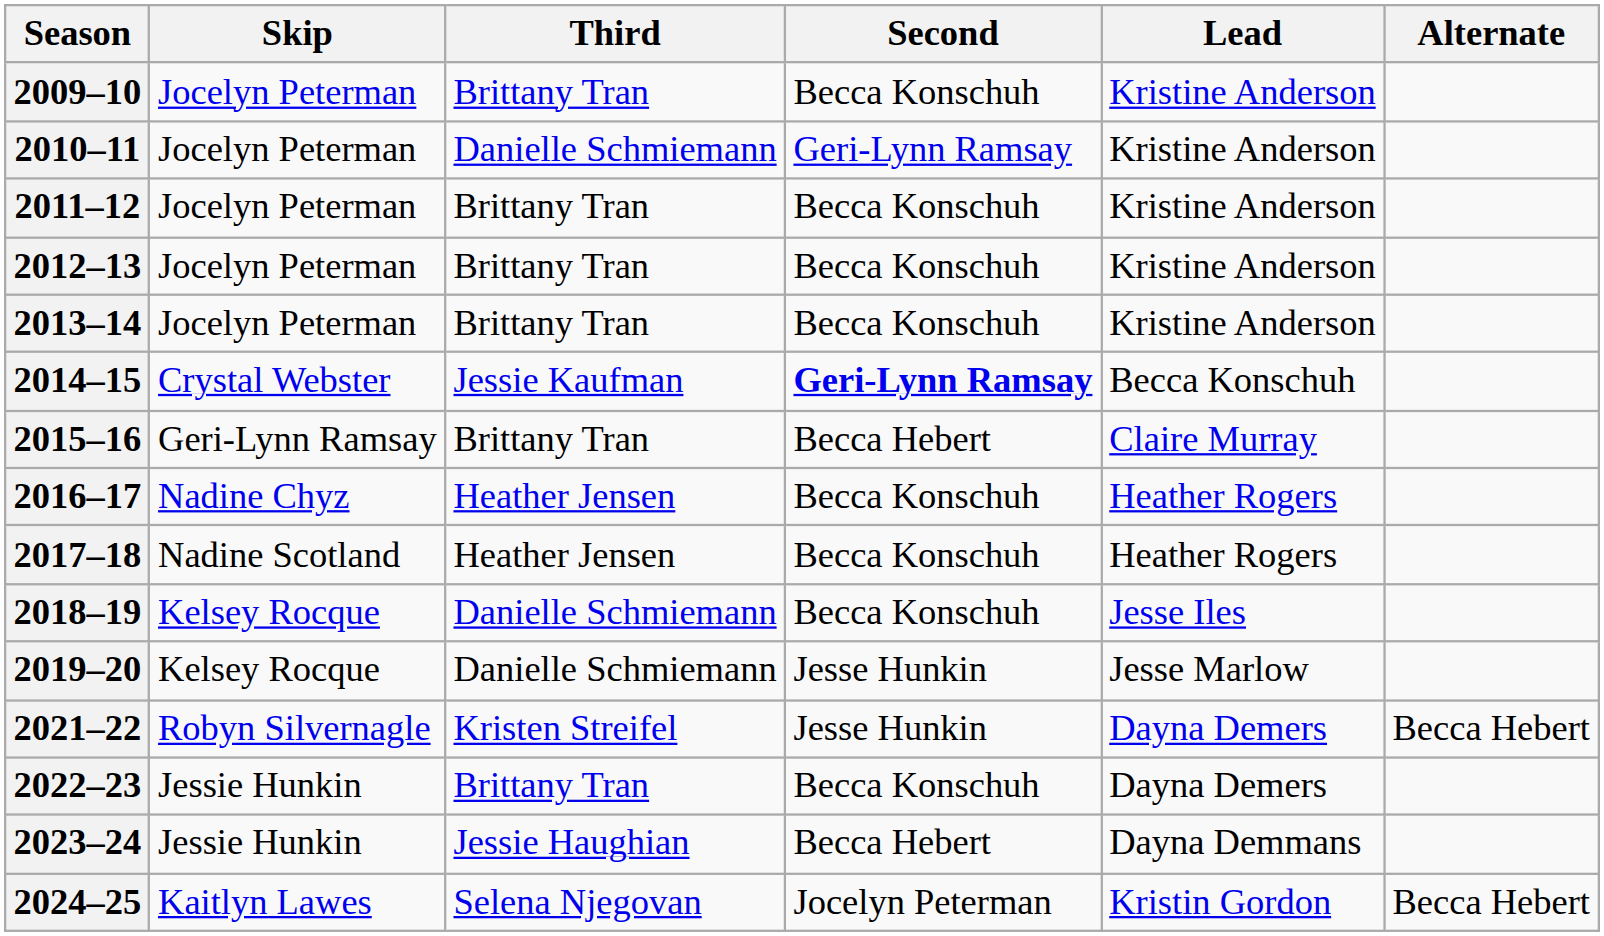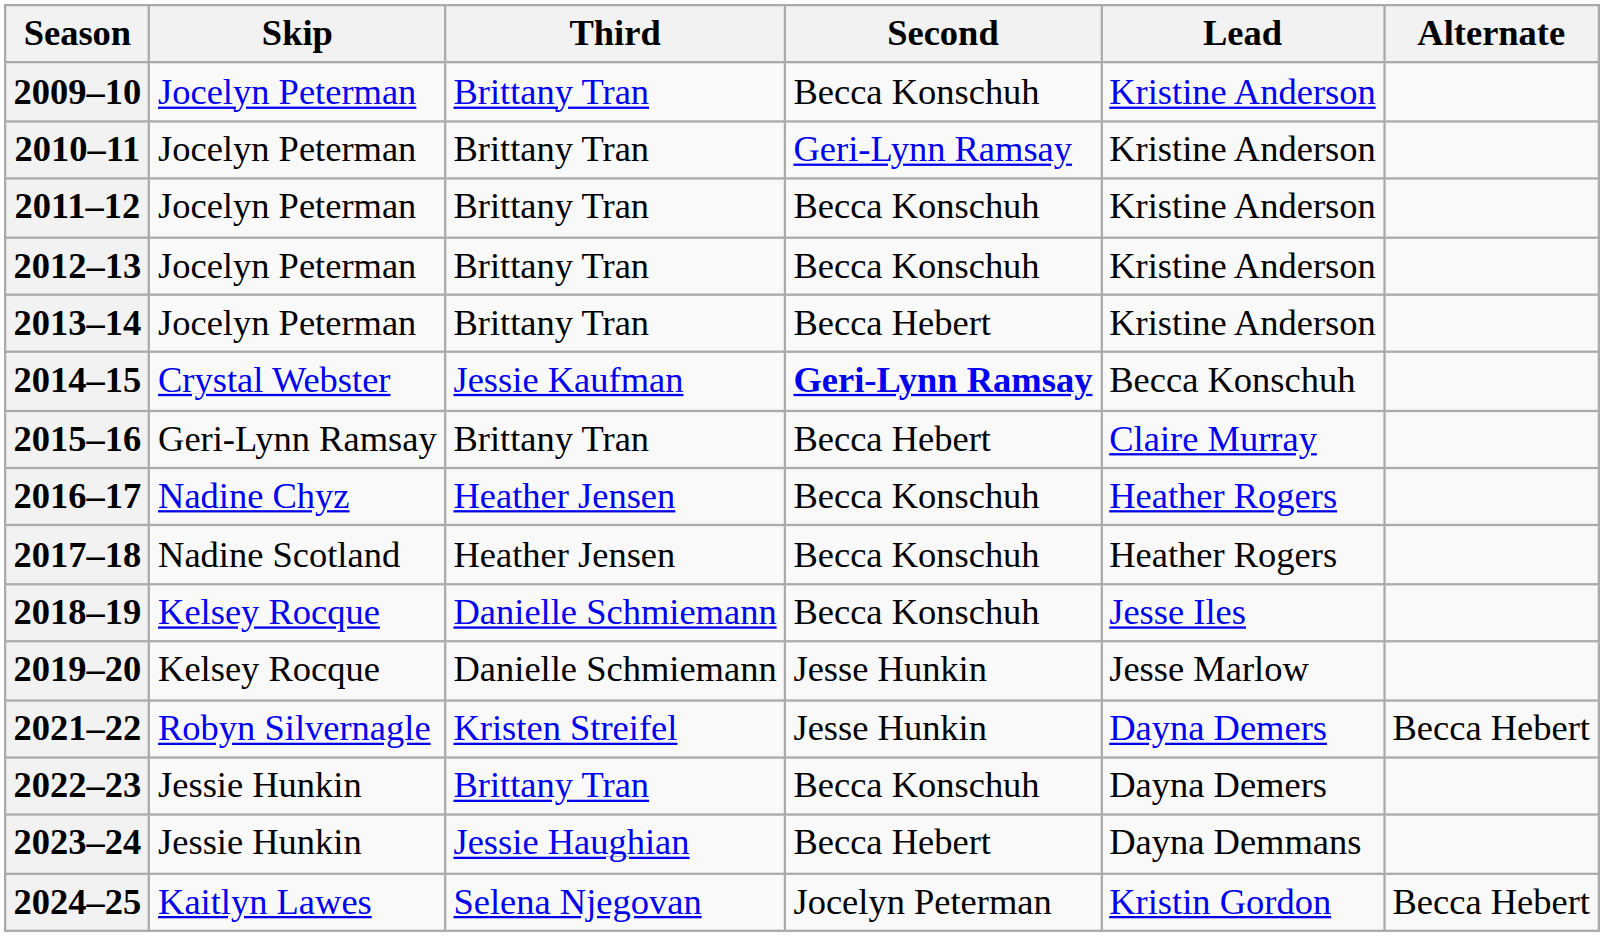 <table class="wikitable">
 <tr>
 <th scope="col">Season</th>
 <th scope="col">Skip</th>
 <th scope="col">Third</th>
 <th scope="col">Second</th>
 <th scope="col">Lead</th>
 <th scope="col">Alternate</th>
 </tr>
 <tr>
 <th scope="row">2009–10</th>
 <td><a href='#'>Jocelyn Peterman</a></td>
 <td><a href='#'>Brittany Tran</a></td>
 <td>Becca Konschuh</td>
 <td><a href='#'>Kristine Anderson</a></td>
 <td></td>
 </tr>
 <tr>
 <th scope="row">2010–11</th>
 <td>Jocelyn Peterman</td>
-<td><a href='#'>Danielle Schmiemann</a></td>
+<td>Brittany Tran</td>
 <td><a href='#'>Geri-Lynn Ramsay</a></td>
 <td>Kristine Anderson</td>
 <td></td>
 </tr>
 <tr>
 <th scope="row">2011–12</th>
 <td>Jocelyn Peterman</td>
 <td>Brittany Tran</td>
 <td>Becca Konschuh</td>
 <td>Kristine Anderson</td>
 <td></td>
 </tr>
 <tr>
 <th scope="row">2012–13</th>
 <td>Jocelyn Peterman</td>
 <td>Brittany Tran</td>
 <td>Becca Konschuh</td>
 <td>Kristine Anderson</td>
 <td></td>
 </tr>
 <tr>
 <th scope="row">2013–14</th>
 <td>Jocelyn Peterman</td>
 <td>Brittany Tran</td>
-<td>Becca Konschuh</td>
+<td>Becca Hebert</td>
 <td>Kristine Anderson</td>
 <td></td>
 </tr>
 <tr>
 <th scope="row">2014–15</th>
 <td><a href='#'>Crystal Webster</a></td>
 <td><a href='#'>Jessie Kaufman</a></td>
 <td><strong><a href='#'>Geri-Lynn Ramsay</a></strong></td>
 <td>Becca Konschuh</td>
 <td></td>
 </tr>
 <tr>
 <th scope="row">2015–16</th>
 <td>Geri-Lynn Ramsay</td>
 <td>Brittany Tran</td>
 <td>Becca Hebert</td>
 <td><a href='#'>Claire Murray</a></td>
 <td></td>
 </tr>
 <tr>
 <th scope="row">2016–17</th>
 <td><a href='#'>Nadine Chyz</a></td>
 <td><a href='#'>Heather Jensen</a></td>
 <td>Becca Konschuh</td>
 <td><a href='#'>Heather Rogers</a></td>
 <td></td>
 </tr>
 <tr>
 <th scope="row">2017–18</th>
 <td>Nadine Scotland</td>
 <td>Heather Jensen</td>
 <td>Becca Konschuh</td>
 <td>Heather Rogers</td>
 <td></td>
 </tr>
 <tr>
 <th scope="row">2018–19</th>
 <td><a href='#'>Kelsey Rocque</a></td>
 <td><a href='#'>Danielle Schmiemann</a></td>
 <td>Becca Konschuh</td>
 <td><a href='#'>Jesse Iles</a></td>
 <td></td>
 </tr>
 <tr>
 <th scope="row">2019–20</th>
 <td>Kelsey Rocque</td>
 <td>Danielle Schmiemann</td>
 <td>Jesse Hunkin</td>
 <td>Jesse Marlow</td>
 <td></td>
 </tr>
 <tr>
 <th scope="row">2021–22</th>
 <td><a href='#'>Robyn Silvernagle</a></td>
 <td><a href='#'>Kristen Streifel</a></td>
 <td>Jesse Hunkin</td>
 <td><a href='#'>Dayna Demers</a></td>
 <td>Becca Hebert</td>
 </tr>
 <tr>
 <th scope="row">2022–23</th>
 <td>Jessie Hunkin</td>
 <td><a href='#'>Brittany Tran</a></td>
 <td>Becca Konschuh</td>
 <td>Dayna Demers</td>
 <td></td>
 </tr>
 <tr>
 <th scope="row">2023–24</th>
 <td>Jessie Hunkin</td>
 <td><a href='#'>Jessie Haughian</a></td>
 <td>Becca Hebert</td>
 <td>Dayna Demmans</td>
 <td></td>
 </tr>
 <tr>
 <th scope="row">2024–25</th>
 <td><a href='#'>Kaitlyn Lawes</a></td>
 <td><a href='#'>Selena Njegovan</a></td>
 <td>Jocelyn Peterman</td>
 <td><a href='#'>Kristin Gordon</a></td>
 <td>Becca Hebert</td>
 </tr>
 </table>
